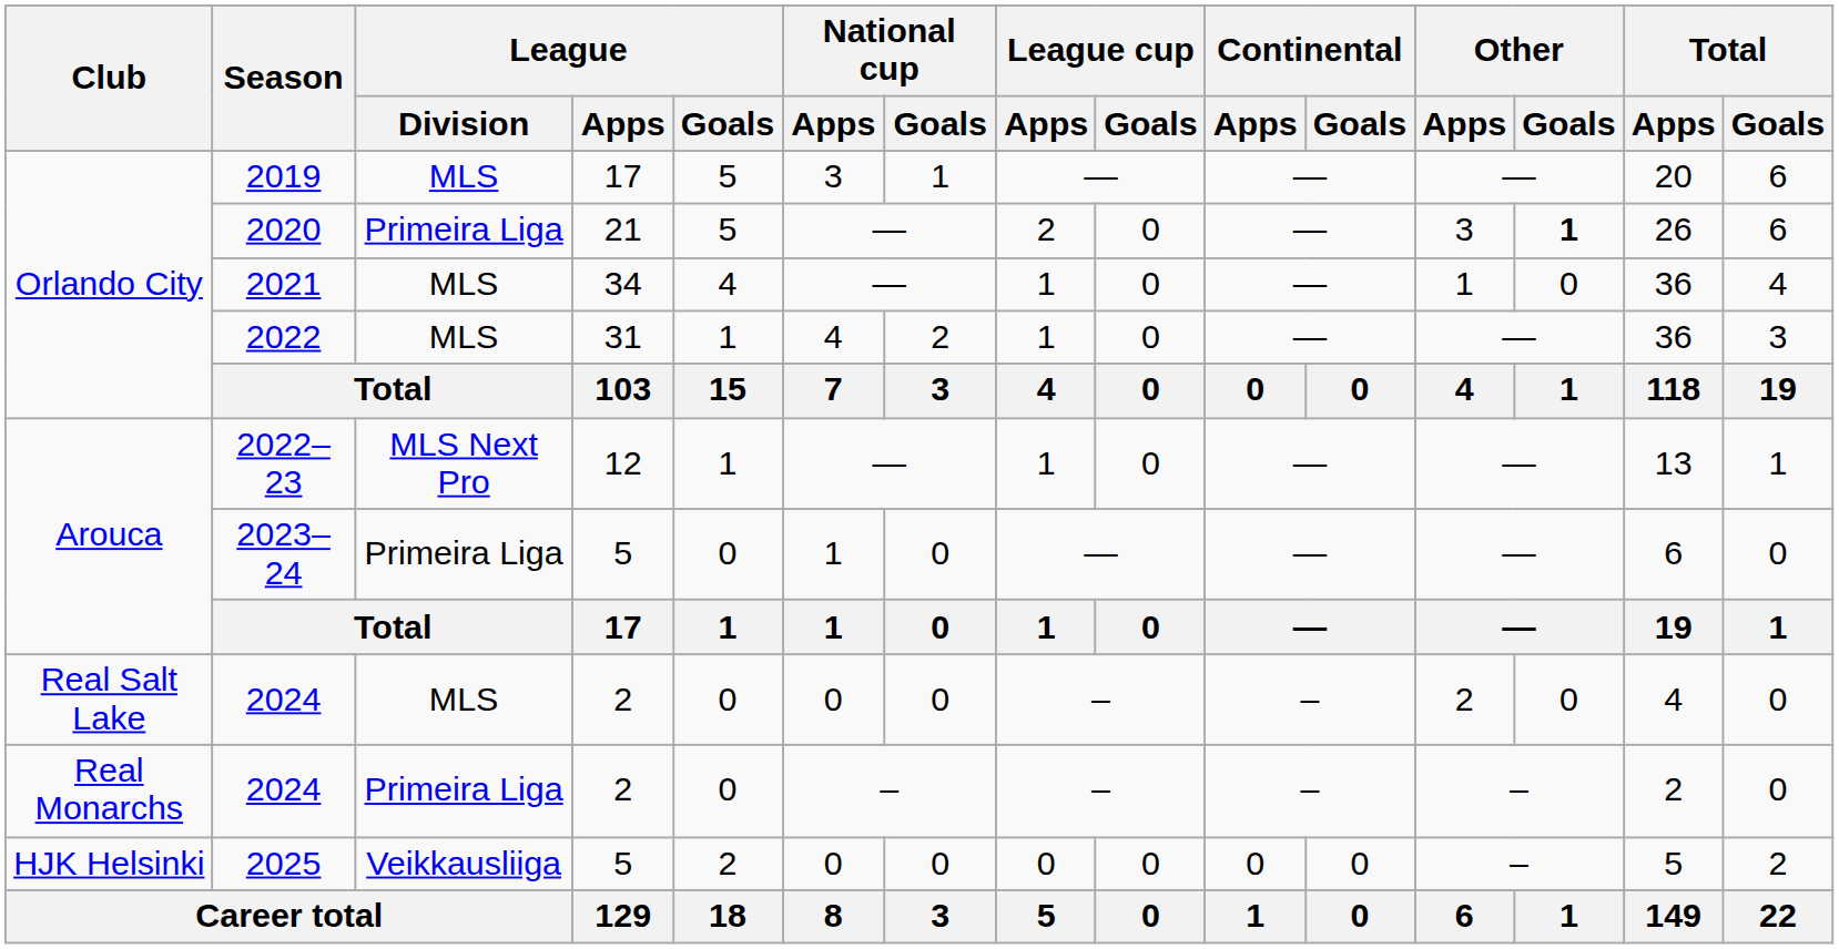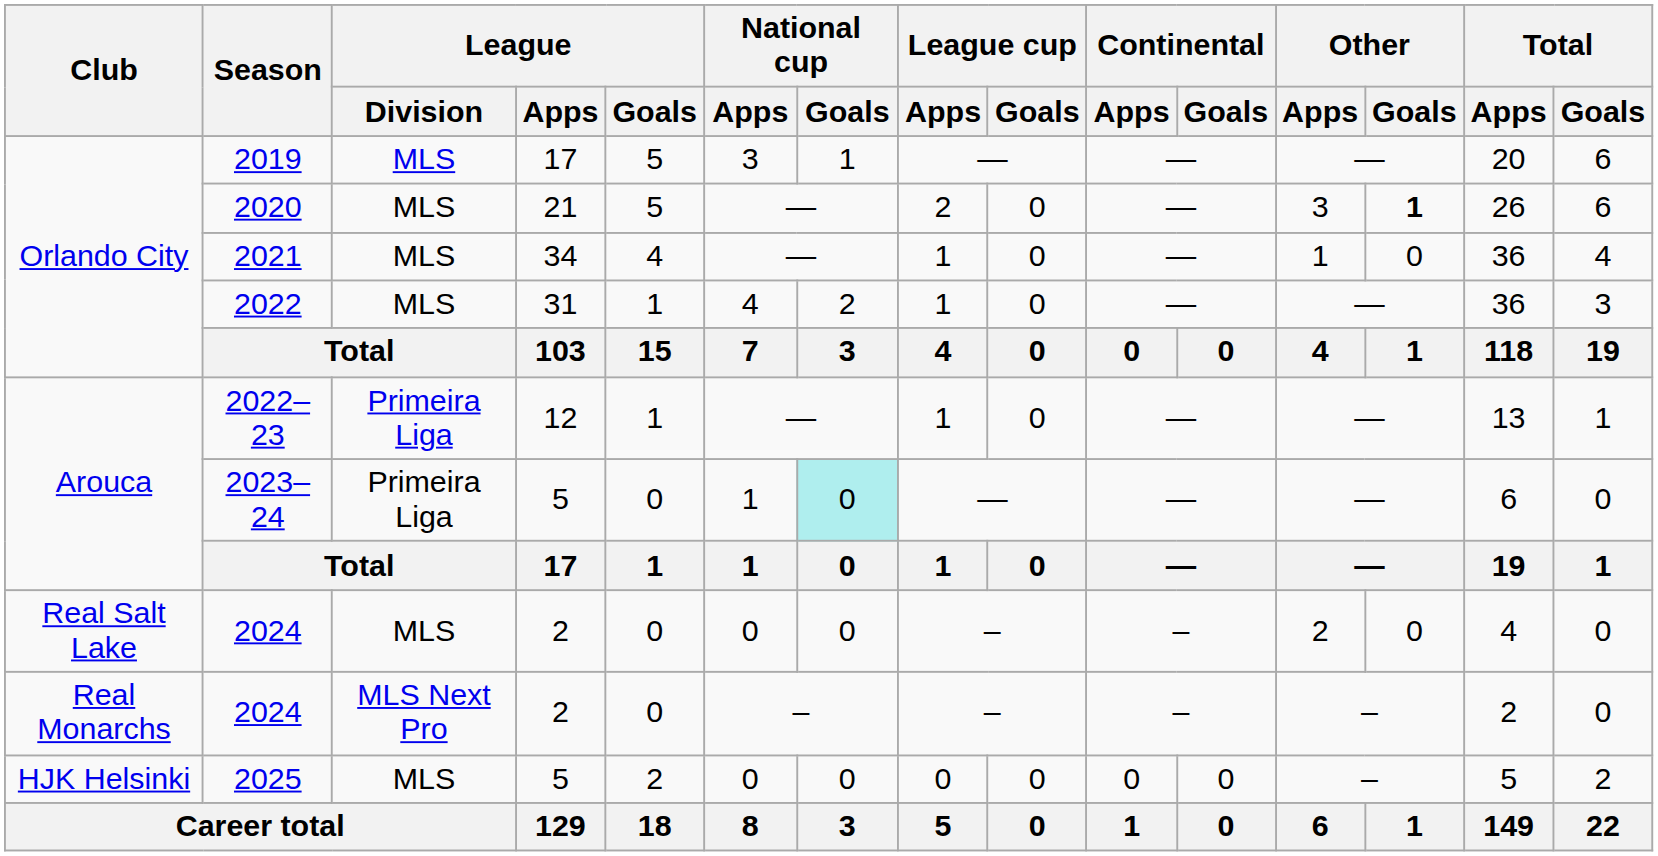 <table class="wikitable" style="text-align:center;">
 <tr>
 <th rowspan="2">Club</th>
 <th rowspan="2">Season</th>
 <th colspan="3">League</th>
 <th colspan="2">National cup</th>
 <th colspan="2">League cup</th>
 <th colspan="2">Continental</th>
 <th colspan="2">Other</th>
 <th colspan="2">Total</th>
 </tr>
 <tr>
 <th>Division</th>
 <th>Apps</th>
 <th>Goals</th>
 <th>Apps</th>
 <th>Goals</th>
 <th>Apps</th>
 <th>Goals</th>
 <th>Apps</th>
 <th>Goals</th>
 <th>Apps</th>
 <th>Goals</th>
 <th>Apps</th>
 <th>Goals</th>
 </tr>
 <tr>
 <td rowspan="5"><a href='#'>Orlando City</a></td>
 <td><a href='#'>2019</a></td>
 <td><a href='#'>MLS</a></td>
 <td>17</td>
 <td>5</td>
 <td>3</td>
 <td>1</td>
 <td colspan="2">—</td>
 <td colspan="2">—</td>
 <td colspan="2">—</td>
 <td>20</td>
 <td>6</td>
 </tr>
 <tr>
 <td><a href='#'>2020</a></td>
-<td><a href='#'>Primeira Liga</a></td>
+<td>MLS</td>
 <td>21</td>
 <td>5</td>
 <td colspan="2">—</td>
 <td>2</td>
 <td>0</td>
 <td colspan="2">—</td>
 <td>3</td>
 <td><strong>1</strong></td>
 <td>26</td>
 <td>6</td>
 </tr>
 <tr>
 <td><a href='#'>2021</a></td>
 <td>MLS</td>
 <td>34</td>
 <td>4</td>
 <td colspan="2">—</td>
 <td>1</td>
 <td>0</td>
 <td colspan="2">—</td>
 <td>1</td>
 <td>0</td>
 <td>36</td>
 <td>4</td>
 </tr>
 <tr>
 <td><a href='#'>2022</a></td>
 <td>MLS</td>
 <td>31</td>
 <td>1</td>
 <td>4</td>
 <td>2</td>
 <td>1</td>
 <td>0</td>
 <td colspan="2">—</td>
 <td colspan="2">—</td>
 <td>36</td>
 <td>3</td>
 </tr>
 <tr>
 <th colspan="2">Total</th>
 <th>103</th>
 <th>15</th>
 <th>7</th>
 <th>3</th>
 <th>4</th>
 <th>0</th>
 <th>0</th>
 <th>0</th>
 <th>4</th>
 <th>1</th>
 <th>118</th>
 <th>19</th>
 </tr>
 <tr>
 <td rowspan="3"><a href='#'>Arouca</a></td>
 <td><a href='#'>2022–23</a></td>
-<td><a href='#'>MLS Next Pro</a></td>
+<td><a href='#'>Primeira Liga</a></td>
 <td>12</td>
 <td>1</td>
 <td colspan="2">—</td>
 <td>1</td>
 <td>0</td>
 <td colspan="2">—</td>
 <td colspan="2">—</td>
 <td>13</td>
 <td>1</td>
 </tr>
 <tr>
 <td><a href='#'>2023–24</a></td>
 <td>Primeira Liga</td>
 <td>5</td>
 <td>0</td>
 <td>1</td>
-<td>0</td>
+<td style="background: paleturquoise;">0</td>
 <td colspan="2">—</td>
 <td colspan="2">—</td>
 <td colspan="2">—</td>
 <td>6</td>
 <td>0</td>
 </tr>
 <tr>
 <th colspan="2">Total</th>
 <th>17</th>
 <th>1</th>
 <th>1</th>
 <th>0</th>
 <th>1</th>
 <th>0</th>
 <th colspan="2">—</th>
 <th colspan="2">—</th>
 <th>19</th>
 <th>1</th>
 </tr>
 <tr>
 <td><a href='#'>Real Salt Lake</a></td>
 <td><a href='#'>2024</a></td>
 <td>MLS</td>
 <td>2</td>
 <td>0</td>
 <td>0</td>
 <td>0</td>
 <td colspan=2>–</td>
 <td colspan=2>–</td>
 <td>2</td>
 <td>0</td>
 <td>4</td>
 <td>0</td>
 </tr>
 <tr>
 <td><a href='#'>Real Monarchs</a></td>
 <td><a href='#'>2024</a></td>
-<td><a href='#'>Primeira Liga</a></td>
+<td><a href='#'>MLS Next Pro</a></td>
 <td>2</td>
 <td>0</td>
 <td colspan=2>–</td>
 <td colspan=2>–</td>
 <td colspan=2>–</td>
 <td colspan=2>–</td>
 <td>2</td>
 <td>0</td>
 </tr>
 <tr>
 <td><a href='#'>HJK Helsinki</a></td>
 <td><a href='#'>2025</a></td>
-<td><a href='#'>Veikkausliiga</a></td>
+<td>MLS</td>
 <td>5</td>
 <td>2</td>
 <td>0</td>
 <td>0</td>
 <td>0</td>
 <td>0</td>
 <td>0</td>
 <td>0</td>
 <td colspan=2>–</td>
 <td>5</td>
 <td>2</td>
 </tr>
 <tr>
 <th colspan="3">Career total</th>
 <th>129</th>
 <th>18</th>
 <th>8</th>
 <th>3</th>
 <th>5</th>
 <th>0</th>
 <th>1</th>
 <th>0</th>
 <th>6</th>
 <th>1</th>
 <th>149</th>
 <th>22</th>
 </tr>
 </table>
